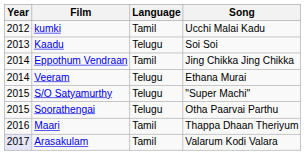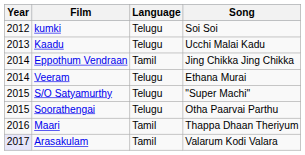 <table class="wikitable">
 <tr style="background:#B0C4DE;">
 <th scope="col">Year</th>
 <th scope="col">Film</th>
 <th scope="col">Language</th>
 <th scope="col">Song</th>
 </tr>
 <tr>
 <td>2012</td>
 <td><a href='#'>kumki</a></td>
-<td>Tamil</td>
-<td>Ucchi Malai Kadu</td>
+<td>Telugu</td>
+<td>Soi Soi</td>
 </tr>
 <tr>
 <td>2013</td>
 <td><a href='#'>Kaadu</a></td>
 <td>Telugu</td>
-<td>Soi Soi</td>
+<td>Ucchi Malai Kadu</td>
 </tr>
 <tr>
 <td>2014</td>
 <td><a href='#'>Eppothum Vendraan</a></td>
 <td>Tamil</td>
 <td>Jing Chikka Jing Chikka</td>
 </tr>
 <tr>
 <td>2014</td>
 <td><a href='#'> Veeram</a></td>
 <td>Telugu</td>
 <td>Ethana Murai</td>
 </tr>
 <tr>
 <td>2015</td>
 <td><a href='#'>S/O Satyamurthy</a></td>
 <td>Telugu</td>
 <td>"Super Machi"</td>
 </tr>
 <tr>
 <td>2015</td>
 <td><a href='#'>Soorathengai</a></td>
 <td>Telugu</td>
 <td>Otha Paarvai Parthu</td>
 </tr>
 <tr>
 <td>2016</td>
 <td><a href='#'> Maari</a></td>
 <td>Tamil</td>
 <td>Thappa Dhaan Theriyum</td>
 </tr>
 <tr>
 <td style="background: lavender;">2017</td>
 <td><a href='#'>Arasakulam</a></td>
 <td>Tamil</td>
 <td>Valarum Kodi Valara</td>
 </tr>
 </table>
